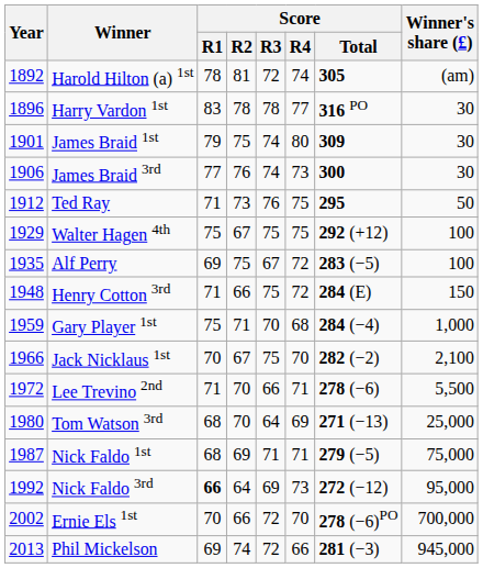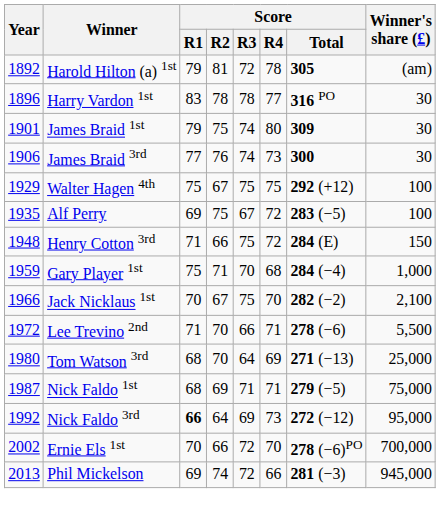 <table class="wikitable" style="text-align:center">
 <tr>
 <th rowspan=2>Year</th>
 <th rowspan=2>Winner</th>
 <th colspan=5>Score</th>
 <th rowspan=2>Winner's<br>share (<a href='#'>£</a>)</th>
 </tr>
 <tr>
 <th>R1</th>
 <th>R2</th>
 <th>R3</th>
 <th>R4</th>
 <th>Total</th>
 </tr>
 <tr>
 <td><a href='#'>1892</a></td>
 <td align=left> <a href='#'>Harold Hilton</a> (a) <sup>1st</sup></td>
-<td>78</td>
+<td>79</td>
 <td>81</td>
 <td>72</td>
-<td>74</td>
+<td>78</td>
 <td align=left><strong>305</strong></td>
 <td align=right>(am)</td>
 </tr>
 <tr>
 <td><a href='#'>1896</a></td>
 <td align=left> <a href='#'>Harry Vardon</a> <sup>1st</sup></td>
 <td>83</td>
 <td>78</td>
 <td>78</td>
 <td>77</td>
 <td align=left><strong>316</strong> <sup>PO</sup></td>
 <td align=right>30</td>
 </tr>
 <tr>
 <td><a href='#'>1901</a></td>
 <td align=left> <a href='#'>James Braid</a> <sup>1st</sup></td>
 <td>79</td>
 <td>75</td>
 <td>74</td>
 <td>80</td>
 <td align=left><strong>309</strong></td>
 <td align=right>30</td>
 </tr>
 <tr>
 <td><a href='#'>1906</a></td>
 <td align=left> <a href='#'>James Braid</a> <sup>3rd</sup></td>
 <td>77</td>
 <td>76</td>
 <td>74</td>
 <td>73</td>
 <td align=left><strong>300</strong></td>
 <td align=right>30</td>
-</tr>
-<tr>
-<td><a href='#'>1912</a></td>
-<td align=left> <a href='#'>Ted Ray</a></td>
-<td>71</td>
-<td>73</td>
-<td>76</td>
-<td>75</td>
-<td align=left><strong>295</strong></td>
-<td align=right>50</td>
 </tr>
 <tr>
 <td><a href='#'>1929</a></td>
 <td align=left> <a href='#'>Walter Hagen</a> <sup>4th</sup></td>
 <td>75</td>
 <td>67</td>
 <td>75</td>
 <td>75</td>
 <td align=left><strong>292</strong> (+12)</td>
 <td align=right>100</td>
 </tr>
 <tr>
 <td><a href='#'>1935</a></td>
 <td align=left> <a href='#'>Alf Perry</a></td>
 <td>69</td>
 <td>75</td>
 <td>67</td>
 <td>72</td>
 <td align=left><strong>283</strong> (−5)</td>
 <td align=right>100</td>
 </tr>
 <tr>
 <td><a href='#'>1948</a></td>
 <td align=left> <a href='#'>Henry Cotton</a> <sup>3rd</sup></td>
 <td>71</td>
 <td>66</td>
 <td>75</td>
 <td>72</td>
 <td align=left><strong>284</strong> (E)</td>
 <td align=right>150</td>
 </tr>
 <tr>
 <td><a href='#'>1959</a></td>
 <td align=left> <a href='#'>Gary Player</a> <sup>1st</sup></td>
 <td>75</td>
 <td>71</td>
 <td>70</td>
 <td>68</td>
 <td align=left><strong>284</strong> (−4)</td>
 <td align=right>1,000</td>
 </tr>
 <tr>
 <td><a href='#'>1966</a></td>
 <td align=left> <a href='#'>Jack Nicklaus</a> <sup>1st</sup></td>
 <td>70</td>
 <td>67</td>
 <td>75</td>
 <td>70</td>
 <td align=left><strong>282</strong> (−2)</td>
 <td align=right>2,100</td>
 </tr>
 <tr>
 <td><a href='#'>1972</a></td>
 <td align=left> <a href='#'>Lee Trevino</a> <sup>2nd</sup></td>
 <td>71</td>
 <td>70</td>
 <td>66</td>
 <td>71</td>
 <td align=left><strong>278</strong> (−6)</td>
 <td align=right>5,500</td>
 </tr>
 <tr>
 <td><a href='#'>1980</a></td>
 <td align=left> <a href='#'>Tom Watson</a> <sup>3rd</sup></td>
 <td>68</td>
 <td>70</td>
 <td>64</td>
 <td>69</td>
 <td align=left><strong>271</strong> (−13)</td>
 <td align=right>25,000</td>
 </tr>
 <tr>
 <td><a href='#'>1987</a></td>
 <td align=left> <a href='#'>Nick Faldo</a> <sup>1st</sup></td>
 <td>68</td>
 <td>69</td>
 <td>71</td>
 <td>71</td>
 <td align=left><strong>279</strong> (−5)</td>
 <td align=right>75,000</td>
 </tr>
 <tr>
 <td><a href='#'>1992</a></td>
 <td align=left> <a href='#'>Nick Faldo</a> <sup>3rd</sup></td>
 <td><strong>66</strong></td>
 <td>64</td>
 <td>69</td>
 <td>73</td>
 <td align=left><strong>272</strong> (−12)</td>
 <td align=right>95,000</td>
 </tr>
 <tr>
 <td><a href='#'>2002</a></td>
 <td align=left> <a href='#'>Ernie Els</a> <sup>1st</sup></td>
 <td>70</td>
 <td>66</td>
 <td>72</td>
 <td>70</td>
 <td align=left><strong>278</strong> (−6)<sup>PO</sup></td>
 <td align=right>700,000</td>
 </tr>
 <tr>
 <td><a href='#'>2013</a></td>
 <td align=left> <a href='#'>Phil Mickelson</a></td>
 <td>69</td>
 <td>74</td>
 <td>72</td>
 <td>66</td>
 <td align=left><strong>281</strong> (−3)</td>
 <td align=right>945,000</td>
 </tr>
 </table>
